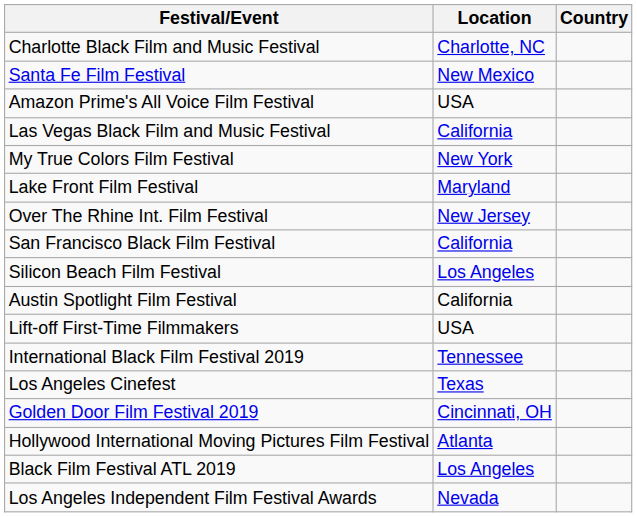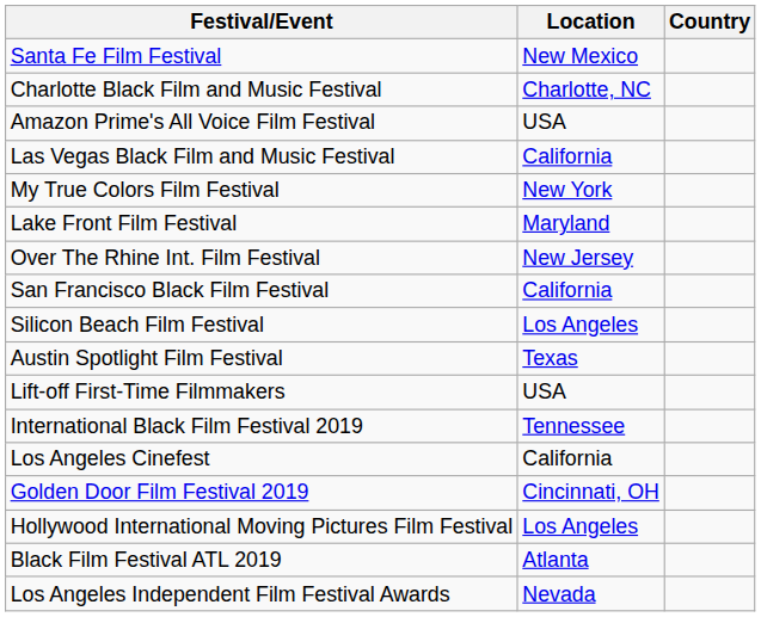 <table class="wikitable">
 <tr>
 <th>Festival/Event</th>
 <th>Location</th>
 <th>Country</th>
 </tr>
 <tr>
-<td>Charlotte Black Film and Music Festival</td>
-<td><a href='#'>Charlotte, NC</a></td>
+<td><a href='#'>Santa Fe Film Festival</a></td>
+<td><a href='#'>New Mexico</a></td>
 <td></td>
 </tr>
 <tr>
-<td><a href='#'>Santa Fe Film Festival</a></td>
-<td><a href='#'>New Mexico</a></td>
+<td>Charlotte Black Film and Music Festival</td>
+<td><a href='#'>Charlotte, NC</a></td>
 <td></td>
 </tr>
 <tr>
 <td>Amazon Prime's All Voice Film Festival</td>
 <td>USA</td>
 <td></td>
 </tr>
 <tr>
 <td>Las Vegas Black Film and Music Festival</td>
 <td><a href='#'>California</a></td>
 <td></td>
 </tr>
 <tr>
 <td>My True Colors Film Festival</td>
 <td><a href='#'>New York</a></td>
 <td></td>
 </tr>
 <tr>
 <td>Lake Front Film Festival</td>
 <td><a href='#'>Maryland</a></td>
 <td></td>
 </tr>
 <tr>
 <td>Over The Rhine Int. Film Festival</td>
 <td><a href='#'>New Jersey</a></td>
 <td></td>
 </tr>
 <tr>
 <td>San Francisco Black Film Festival</td>
 <td><a href='#'>California</a></td>
 <td></td>
 </tr>
 <tr>
 <td>Silicon Beach Film Festival</td>
 <td><a href='#'>Los Angeles</a></td>
 <td></td>
 </tr>
 <tr>
 <td>Austin Spotlight Film Festival</td>
-<td>California</td>
+<td><a href='#'>Texas</a></td>
 <td></td>
 </tr>
 <tr>
 <td>Lift-off First-Time Filmmakers</td>
 <td>USA</td>
 <td></td>
 </tr>
 <tr>
 <td>International Black Film Festival 2019</td>
 <td><a href='#'>Tennessee</a></td>
 <td></td>
 </tr>
 <tr>
 <td>Los Angeles Cinefest</td>
-<td><a href='#'>Texas</a></td>
+<td>California</td>
 <td></td>
 </tr>
 <tr>
 <td><a href='#'>Golden Door Film Festival 2019</a></td>
 <td><a href='#'>Cincinnati, OH</a></td>
 <td></td>
 </tr>
 <tr>
 <td>Hollywood International Moving Pictures Film Festival</td>
-<td><a href='#'>Atlanta</a></td>
+<td><a href='#'>Los Angeles</a></td>
 <td></td>
 </tr>
 <tr>
 <td>Black Film Festival ATL 2019</td>
-<td><a href='#'>Los Angeles</a></td>
+<td><a href='#'>Atlanta</a></td>
 <td></td>
 </tr>
 <tr>
 <td>Los Angeles Independent Film Festival Awards</td>
 <td><a href='#'>Nevada</a></td>
 <td></td>
 </tr>
 </table>
